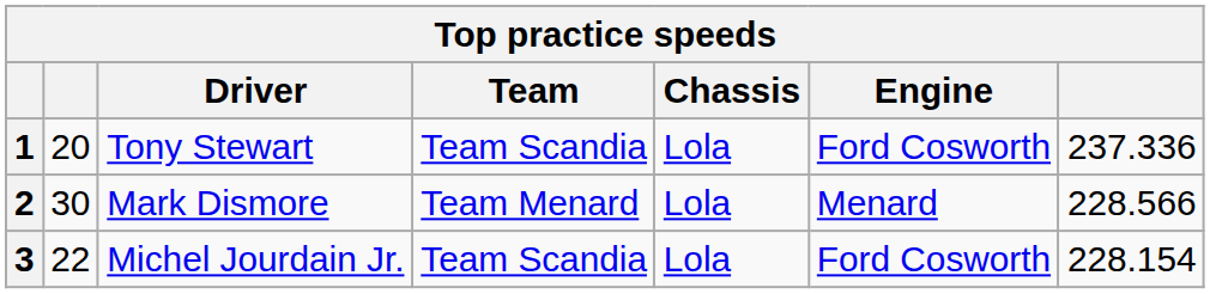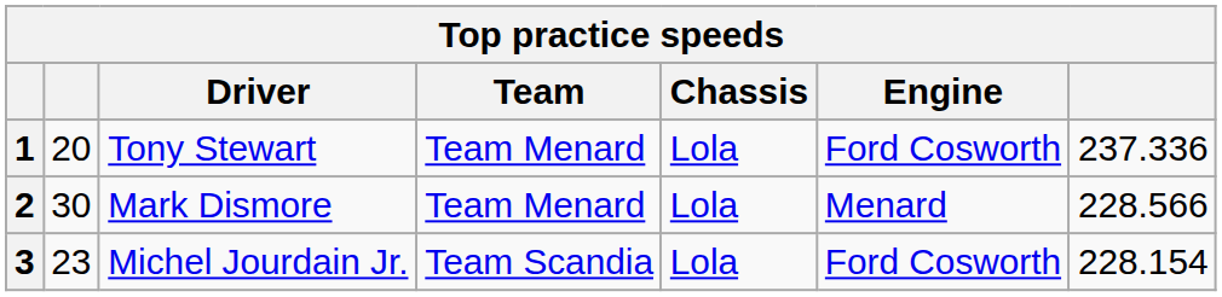 <table class="wikitable" style="font-size:95%;">
 <tr>
 <th colspan=7>Top practice speeds</th>
 </tr>
 <tr>
 <th></th>
 <th></th>
 <th>Driver</th>
 <th>Team</th>
 <th>Chassis</th>
 <th>Engine</th>
 <th></th>
 </tr>
 <tr>
 <th>1</th>
 <td style="text-align:center;">20</td>
 <td> <a href='#'>Tony Stewart</a> <strong></strong></td>
-<td><a href='#'>Team Scandia</a></td>
+<td><a href='#'>Team Menard</a></td>
 <td><a href='#'>Lola</a></td>
 <td><a href='#'>Ford Cosworth</a></td>
 <td>237.336</td>
 </tr>
 <tr>
 <th>2</th>
 <td style="text-align:center;">30</td>
 <td> <a href='#'>Mark Dismore</a> <strong></strong></td>
 <td><a href='#'>Team Menard</a></td>
 <td><a href='#'>Lola</a></td>
 <td><a href='#'>Menard</a></td>
 <td>228.566</td>
 </tr>
 <tr>
 <th>3</th>
-<td style="text-align:center;">22</td>
+<td style="text-align:center;">23</td>
 <td> <a href='#'>Michel Jourdain Jr.</a> <strong></strong></td>
 <td><a href='#'>Team Scandia</a></td>
 <td><a href='#'>Lola</a></td>
 <td><a href='#'>Ford Cosworth</a></td>
 <td>228.154</td>
 </tr>
 </table>
